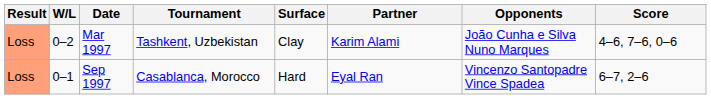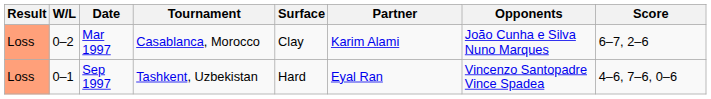 <table class="sortable wikitable">
 <tr>
 <th style="width:40px">Result</th>
 <th style="width:30px" class="unsortable">W/L</th>
 <th style="width:60px;">Date</th>
 <th style="width:170px;">Tournament</th>
 <th style="width:50px">Surface</th>
 <th style="width:160px;">Partner</th>
 <th style="width:160px;">Opponents</th>
 <th style="width:130px" class="unsortable">Score</th>
 </tr>
 <tr>
 <td style="background:#ffa07a;">Loss</td>
 <td>0–2</td>
 <td><a href='#'>Mar 1997</a></td>
-<td><a href='#'>Tashkent</a>, Uzbekistan</td>
+<td><a href='#'>Casablanca</a>, Morocco</td>
 <td>Clay</td>
 <td> <a href='#'>Karim Alami</a></td>
 <td> <a href='#'>João Cunha e Silva</a><br> <a href='#'>Nuno Marques</a></td>
-<td>4–6, 7–6, 0–6</td>
+<td>6–7, 2–6</td>
 </tr>
 <tr>
 <td style="background:#ffa07a;">Loss</td>
 <td>0–1</td>
 <td><a href='#'>Sep 1997</a></td>
-<td><a href='#'>Casablanca</a>, Morocco</td>
+<td><a href='#'>Tashkent</a>, Uzbekistan</td>
 <td>Hard</td>
 <td> <a href='#'>Eyal Ran</a></td>
 <td> <a href='#'>Vincenzo Santopadre</a><br> <a href='#'>Vince Spadea</a></td>
-<td>6–7, 2–6</td>
+<td>4–6, 7–6, 0–6</td>
 </tr>
 </table>
